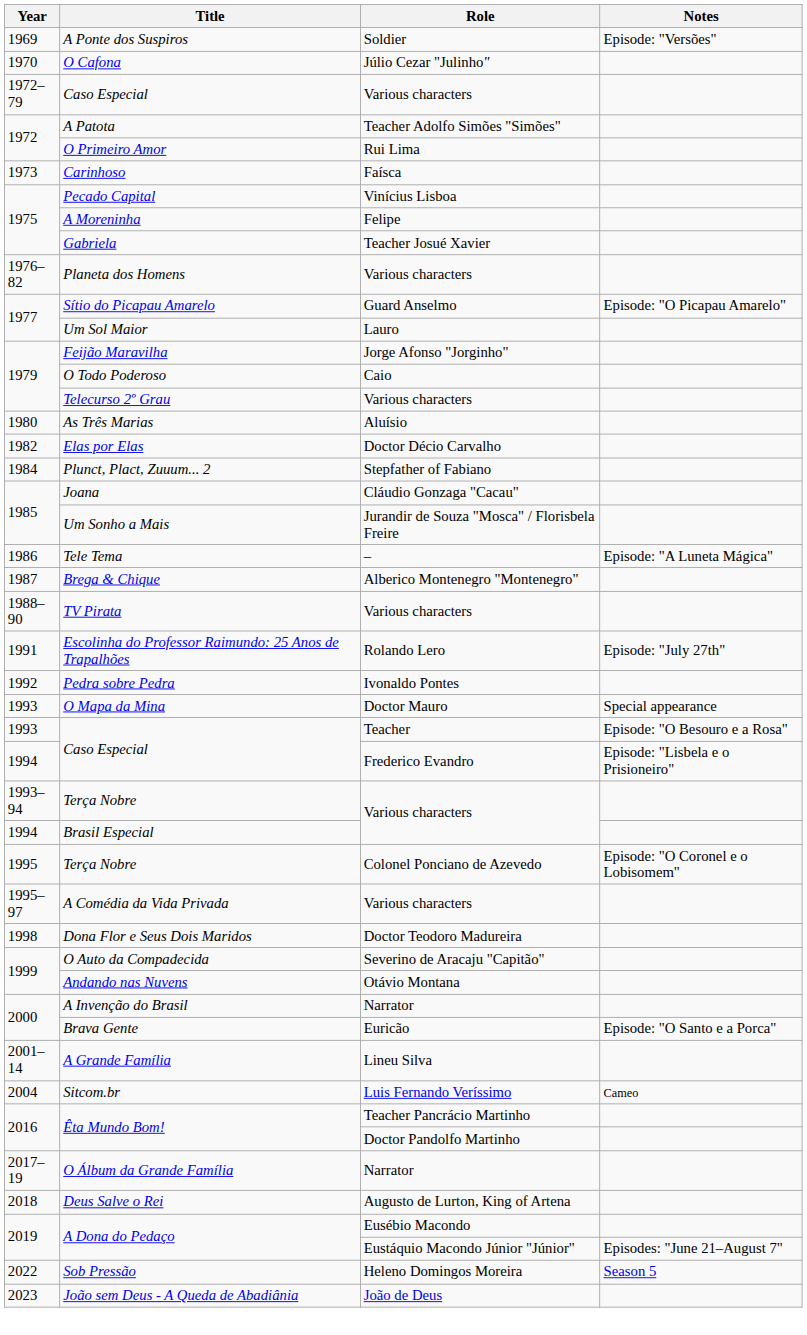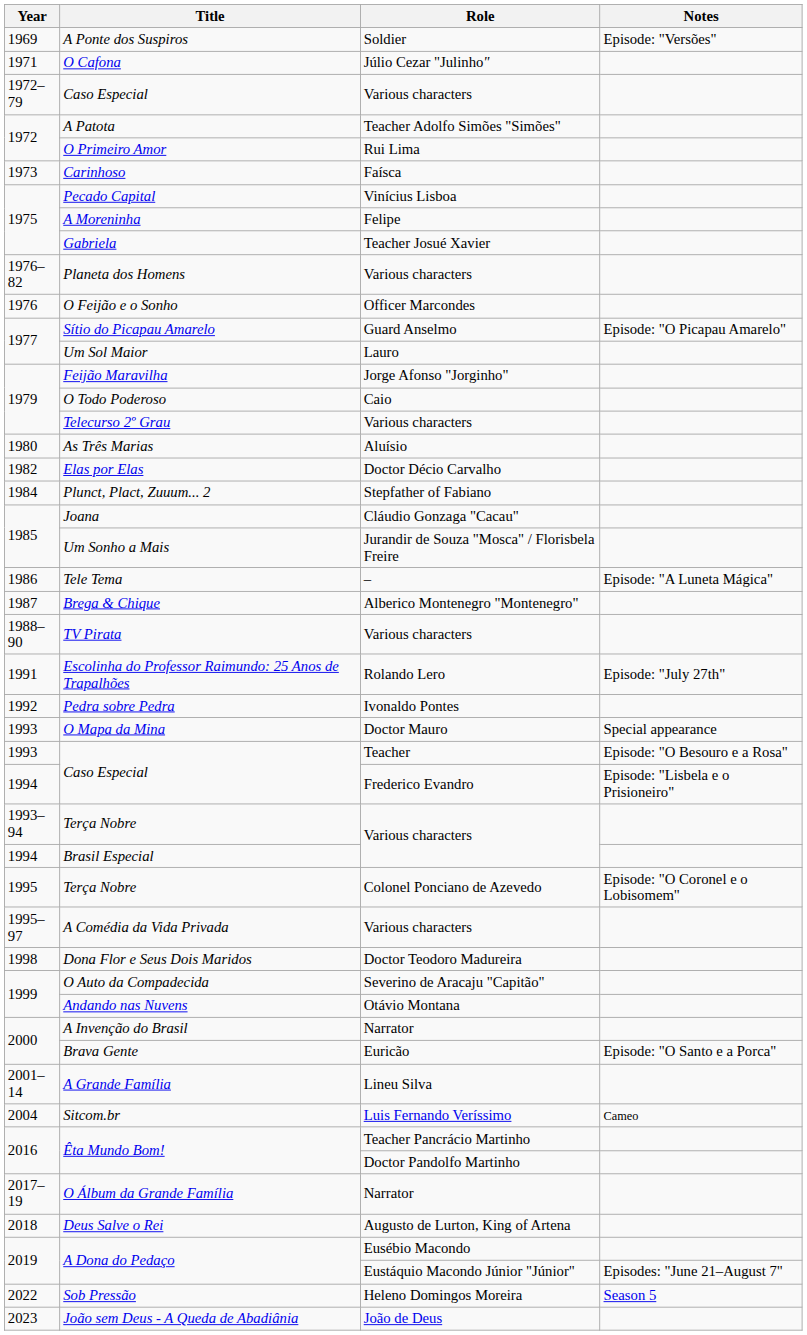 <table class="wikitable">
 <tr>
 <th>Year</th>
 <th>Title</th>
 <th>Role</th>
 <th>Notes</th>
 </tr>
 <tr>
 <td>1969</td>
 <td><em>A Ponte dos Suspiros</em></td>
 <td>Soldier</td>
 <td>Episode: "Versões"</td>
 </tr>
 <tr>
-<td>1970</td>
+<td>1971</td>
 <td><em><a href='#'>O Cafona</a></em></td>
 <td>Júlio Cezar "Julinho<em>"</em></td>
 <td></td>
 </tr>
 <tr>
 <td>1972–79</td>
 <td><em>Caso Especial</em></td>
 <td>Various characters</td>
 <td></td>
 </tr>
 <tr>
 <td rowspan="2">1972</td>
 <td><em>A Patota</em></td>
 <td>Teacher Adolfo Simões "Simões"</td>
 <td></td>
 </tr>
 <tr>
 <td><em><a href='#'>O Primeiro Amor</a></em></td>
 <td>Rui Lima</td>
 <td></td>
 </tr>
 <tr>
 <td>1973</td>
 <td><em><a href='#'>Carinhoso</a></em></td>
 <td>Faísca</td>
 <td></td>
 </tr>
 <tr>
 <td rowspan="3">1975</td>
 <td><em><a href='#'>Pecado Capital</a></em></td>
 <td>Vinícius Lisboa</td>
 <td></td>
 </tr>
 <tr>
 <td><em><a href='#'>A Moreninha</a></em></td>
 <td>Felipe</td>
 <td></td>
 </tr>
 <tr>
 <td><em><a href='#'>Gabriela</a></em></td>
 <td>Teacher Josué Xavier</td>
 <td></td>
 </tr>
 <tr>
 <td>1976–82</td>
 <td><em>Planeta dos Homens</em></td>
 <td>Various characters</td>
+<td></td>
+</tr>
+<tr>
+<td>1976</td>
+<td><em>O Feijão e o Sonho</em></td>
+<td>Officer Marcondes</td>
 <td></td>
 </tr>
 <tr>
 <td rowspan="2">1977</td>
 <td><em><a href='#'>Sítio do Picapau Amarelo</a></em></td>
 <td>Guard Anselmo</td>
 <td>Episode: "O Picapau Amarelo"</td>
 </tr>
 <tr>
 <td><em>Um Sol Maior</em></td>
 <td>Lauro</td>
 <td></td>
 </tr>
 <tr>
 <td rowspan="3">1979</td>
 <td><em><a href='#'>Feijão Maravilha</a></em></td>
 <td>Jorge Afonso "Jorginho"</td>
 <td></td>
 </tr>
 <tr>
 <td><em>O Todo Poderoso</em></td>
 <td>Caio</td>
 <td></td>
 </tr>
 <tr>
 <td><em><a href='#'>Telecurso 2º Grau</a></em></td>
 <td>Various characters</td>
 <td></td>
 </tr>
 <tr>
 <td>1980</td>
 <td><em>As Três Marias</em></td>
 <td>Aluísio</td>
 <td></td>
 </tr>
 <tr>
 <td>1982</td>
 <td><em><a href='#'>Elas por Elas</a></em></td>
 <td>Doctor Décio Carvalho</td>
 <td></td>
 </tr>
 <tr>
 <td>1984</td>
 <td><em>Plunct, Plact, Zuuum... 2</em></td>
 <td>Stepfather of Fabiano</td>
 <td></td>
 </tr>
 <tr>
 <td rowspan="2">1985</td>
 <td><em>Joana</em></td>
 <td>Cláudio Gonzaga "Cacau"</td>
 <td></td>
 </tr>
 <tr>
 <td><em>Um Sonho a Mais</em></td>
 <td>Jurandir de Souza "Mosca" / Florisbela Freire</td>
 <td></td>
 </tr>
 <tr>
 <td>1986</td>
 <td><em>Tele Tema</em></td>
 <td>–</td>
 <td>Episode: "A Luneta Mágica"</td>
 </tr>
 <tr>
 <td>1987</td>
 <td><em><a href='#'>Brega & Chique</a></em></td>
 <td>Alberico Montenegro "Montenegro"</td>
 <td></td>
 </tr>
 <tr>
 <td>1988–90</td>
 <td><em><a href='#'>TV Pirata</a></em></td>
 <td>Various characters</td>
 <td></td>
 </tr>
 <tr>
 <td>1991</td>
 <td><em><a href='#'>Escolinha do Professor Raimundo: 25 Anos de Trapalhões</a></em></td>
 <td>Rolando Lero</td>
 <td>Episode: "July 27th"</td>
 </tr>
 <tr>
 <td>1992</td>
 <td><em><a href='#'>Pedra sobre Pedra</a></em></td>
 <td>Ivonaldo Pontes</td>
 <td></td>
 </tr>
 <tr>
 <td>1993</td>
 <td><em><a href='#'>O Mapa da Mina</a></em></td>
 <td>Doctor Mauro</td>
 <td>Special appearance</td>
 </tr>
 <tr>
 <td>1993</td>
 <td rowspan="2"><em>Caso Especial</em></td>
 <td>Teacher</td>
 <td>Episode: "O Besouro e a Rosa"</td>
 </tr>
 <tr>
 <td>1994</td>
 <td>Frederico Evandro</td>
 <td>Episode: "Lisbela e o Prisioneiro"</td>
 </tr>
 <tr>
 <td>1993–94</td>
 <td><em>Terça Nobre</em></td>
 <td rowspan="2">Various characters</td>
 <td></td>
 </tr>
 <tr>
 <td>1994</td>
 <td><em>Brasil Especial</em></td>
 <td></td>
 </tr>
 <tr>
 <td>1995</td>
 <td><em>Terça Nobre</em></td>
 <td>Colonel Ponciano de Azevedo</td>
 <td>Episode: "O Coronel e o Lobisomem"</td>
 </tr>
 <tr>
 <td>1995–97</td>
 <td><em>A Comédia da Vida Privada</em></td>
 <td>Various characters</td>
 <td></td>
 </tr>
 <tr>
 <td>1998</td>
 <td><em>Dona Flor e Seus Dois Maridos</em></td>
 <td>Doctor Teodoro Madureira</td>
 <td></td>
 </tr>
 <tr>
 <td rowspan="2">1999</td>
 <td><em>O Auto da Compadecida</em></td>
 <td>Severino de Aracaju "Capitão"</td>
 <td></td>
 </tr>
 <tr>
 <td><em><a href='#'>Andando nas Nuvens</a></em></td>
 <td>Otávio Montana</td>
 <td></td>
 </tr>
 <tr>
 <td rowspan="2">2000</td>
 <td><em>A Invenção do Brasil</em></td>
 <td>Narrator</td>
 <td></td>
 </tr>
 <tr>
 <td><em>Brava Gente</em></td>
 <td>Euricão</td>
 <td>Episode: "O Santo e a Porca"</td>
 </tr>
 <tr>
 <td>2001–14</td>
 <td><em><a href='#'>A Grande Família</a></em></td>
 <td>Lineu Silva</td>
 <td></td>
 </tr>
 <tr>
 <td>2004</td>
 <td><em>Sitcom.br</em></td>
 <td><a href='#'>Luis Fernando Veríssimo</a></td>
 <td><small>Cameo</small></td>
 </tr>
 <tr>
 <td rowspan="2">2016</td>
 <td rowspan="2"><em><a href='#'>Êta Mundo Bom!</a></em></td>
 <td>Teacher Pancrácio Martinho</td>
 <td></td>
 </tr>
 <tr>
 <td>Doctor Pandolfo Martinho</td>
 <td></td>
 </tr>
 <tr>
 <td>2017–19</td>
 <td><em><a href='#'>O Álbum da Grande Família</a></em></td>
 <td>Narrator</td>
 <td></td>
 </tr>
 <tr>
 <td>2018</td>
 <td><em><a href='#'>Deus Salve o Rei</a></em></td>
 <td>Augusto de Lurton, King of Artena</td>
 <td></td>
 </tr>
 <tr>
 <td rowspan="2">2019</td>
 <td rowspan="2"><em><a href='#'>A Dona do Pedaço</a></em></td>
 <td>Eusébio Macondo</td>
 <td></td>
 </tr>
 <tr>
 <td>Eustáquio Macondo Júnior "Júnior"</td>
 <td>Episodes: "June 21–August 7"</td>
 </tr>
 <tr>
 <td>2022</td>
 <td><em><a href='#'>Sob Pressão</a></em></td>
 <td>Heleno Domingos Moreira</td>
 <td><a href='#'>Season 5</a></td>
 </tr>
 <tr>
 <td>2023</td>
 <td><em><a href='#'>João sem Deus - A Queda de Abadiânia</a></em></td>
 <td><a href='#'>João de Deus</a></td>
 <td></td>
 </tr>
 </table>
